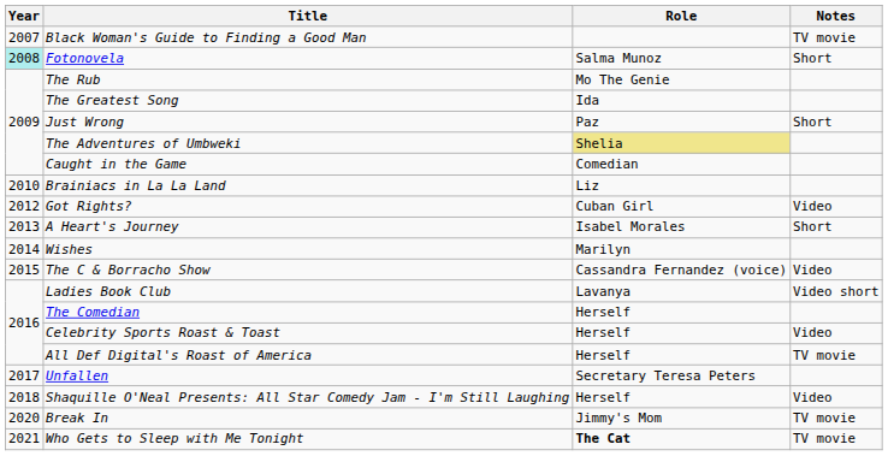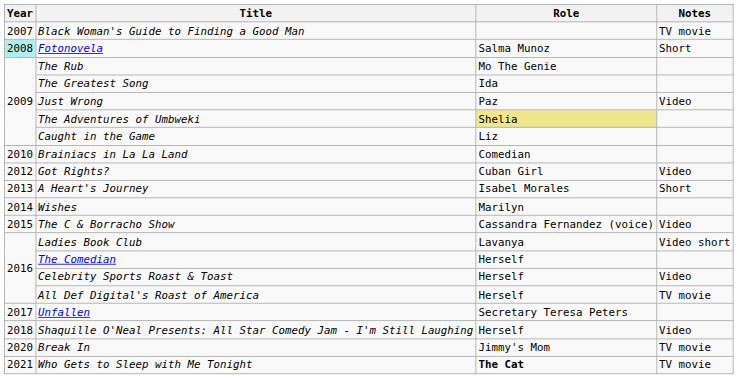 <table class="wikitable plainrowheaders sortable" style="margin-right: 0;">
 <tr>
 <th scope="col">Year</th>
 <th scope="col">Title</th>
 <th scope="col">Role</th>
 <th scope="col" class="unsortable">Notes</th>
 </tr>
 <tr>
 <td>2007</td>
 <td><em>Black Woman's Guide to Finding a Good Man</em></td>
 <td></td>
 <td>TV movie</td>
 </tr>
 <tr>
 <td style="background: paleturquoise;">2008</td>
 <td><em><a href='#'>Fotonovela</a></em></td>
 <td>Salma Munoz</td>
 <td>Short</td>
 </tr>
 <tr>
 <td rowspan=5>2009</td>
 <td><em>The Rub</em></td>
 <td>Mo The Genie</td>
 <td></td>
 </tr>
 <tr>
 <td><em>The Greatest Song</em></td>
 <td>Ida</td>
 <td></td>
 </tr>
 <tr>
 <td><em>Just Wrong</em></td>
 <td>Paz</td>
-<td>Short</td>
+<td>Video</td>
 </tr>
 <tr>
 <td><em>The Adventures of Umbweki</em></td>
 <td style="background: khaki;">Shelia</td>
 <td></td>
 </tr>
 <tr>
 <td><em>Caught in the Game</em></td>
-<td>Comedian</td>
+<td>Liz</td>
 <td></td>
 </tr>
 <tr>
 <td>2010</td>
 <td><em>Brainiacs in La La Land</em></td>
-<td>Liz</td>
+<td>Comedian</td>
 <td></td>
 </tr>
 <tr>
 <td>2012</td>
 <td><em>Got Rights?</em></td>
 <td>Cuban Girl</td>
 <td>Video</td>
 </tr>
 <tr>
 <td>2013</td>
 <td><em>A Heart's Journey</em></td>
 <td>Isabel Morales</td>
 <td>Short</td>
 </tr>
 <tr>
 <td>2014</td>
 <td><em>Wishes</em></td>
 <td>Marilyn</td>
 <td></td>
 </tr>
 <tr>
 <td>2015</td>
 <td><em>The C & Borracho Show</em></td>
 <td>Cassandra Fernandez (voice)</td>
 <td>Video</td>
 </tr>
 <tr>
 <td rowspan=4>2016</td>
 <td><em>Ladies Book Club</em></td>
 <td>Lavanya</td>
 <td>Video short</td>
 </tr>
 <tr>
 <td><em><a href='#'>The Comedian</a></em></td>
 <td>Herself</td>
 <td></td>
 </tr>
 <tr>
 <td><em>Celebrity Sports Roast & Toast</em></td>
 <td>Herself</td>
 <td>Video</td>
 </tr>
 <tr>
 <td><em>All Def Digital's Roast of America</em></td>
 <td>Herself</td>
 <td>TV movie</td>
 </tr>
 <tr>
 <td>2017</td>
 <td><em><a href='#'>Unfallen</a></em></td>
 <td>Secretary Teresa Peters</td>
 <td></td>
 </tr>
 <tr>
 <td>2018</td>
 <td><em>Shaquille O'Neal Presents: All Star Comedy Jam - I'm Still Laughing</em></td>
 <td>Herself</td>
 <td>Video</td>
 </tr>
 <tr>
 <td>2020</td>
 <td><em>Break In</em></td>
 <td>Jimmy's Mom</td>
 <td>TV movie</td>
 </tr>
 <tr>
 <td>2021</td>
 <td><em>Who Gets to Sleep with Me Tonight</em></td>
 <td><strong>The Cat</strong></td>
 <td>TV movie</td>
 </tr>
 </table>
